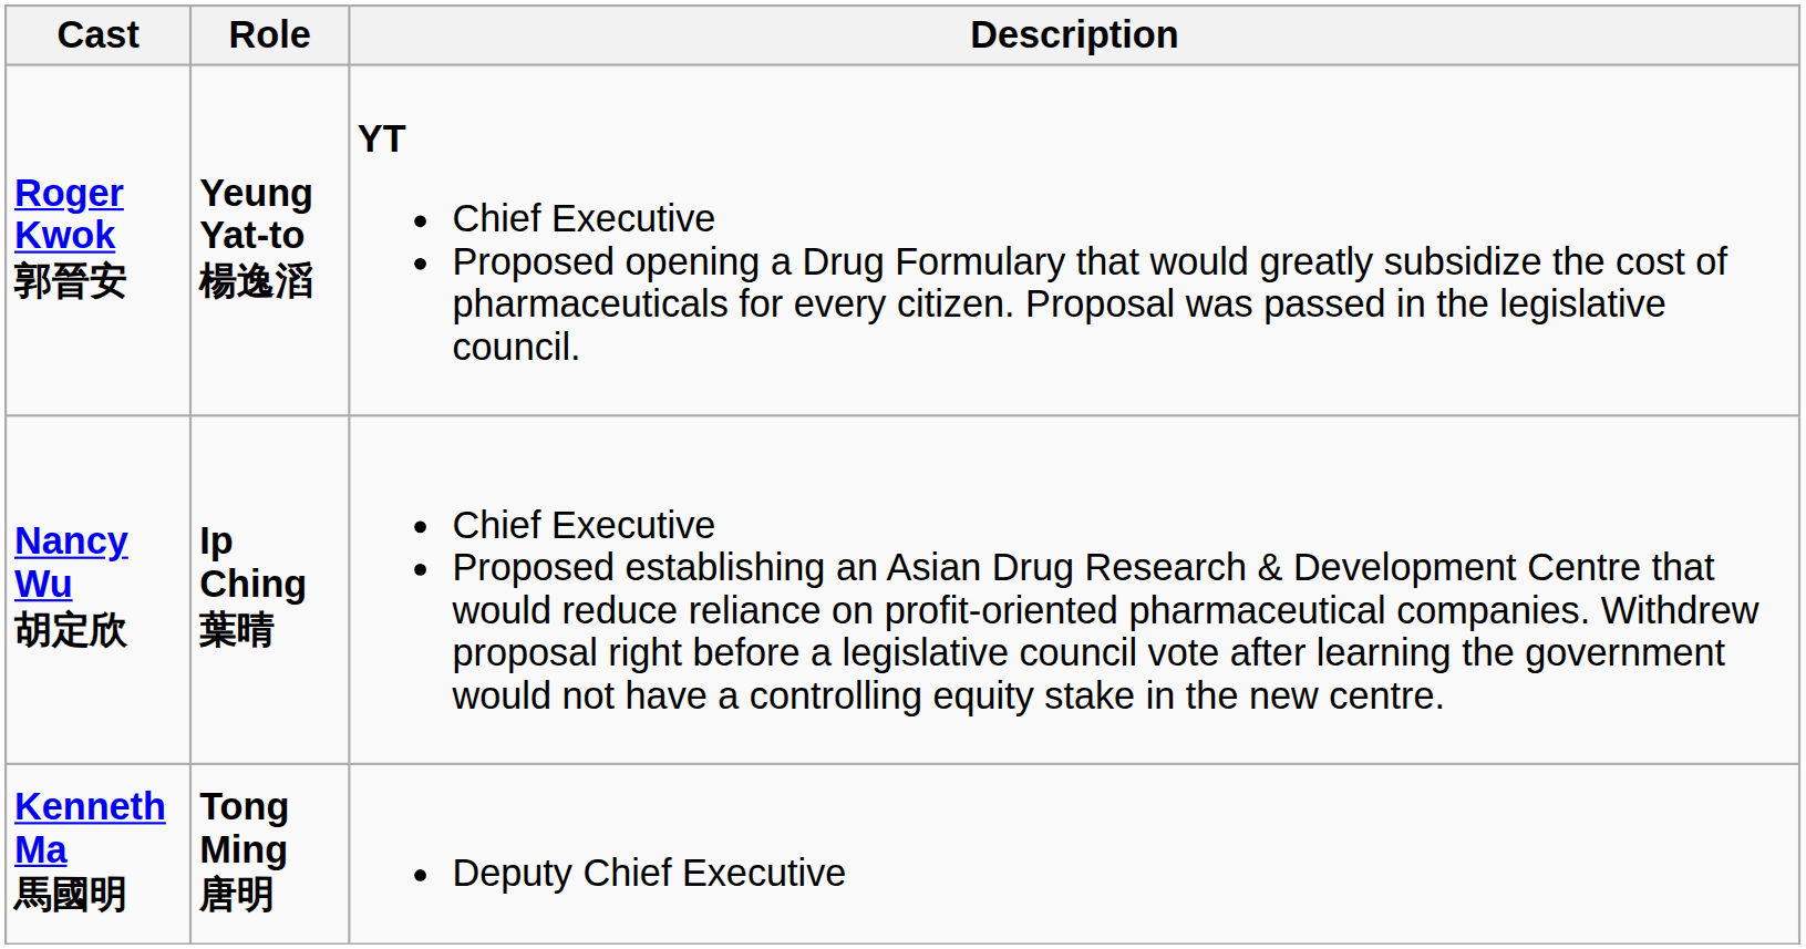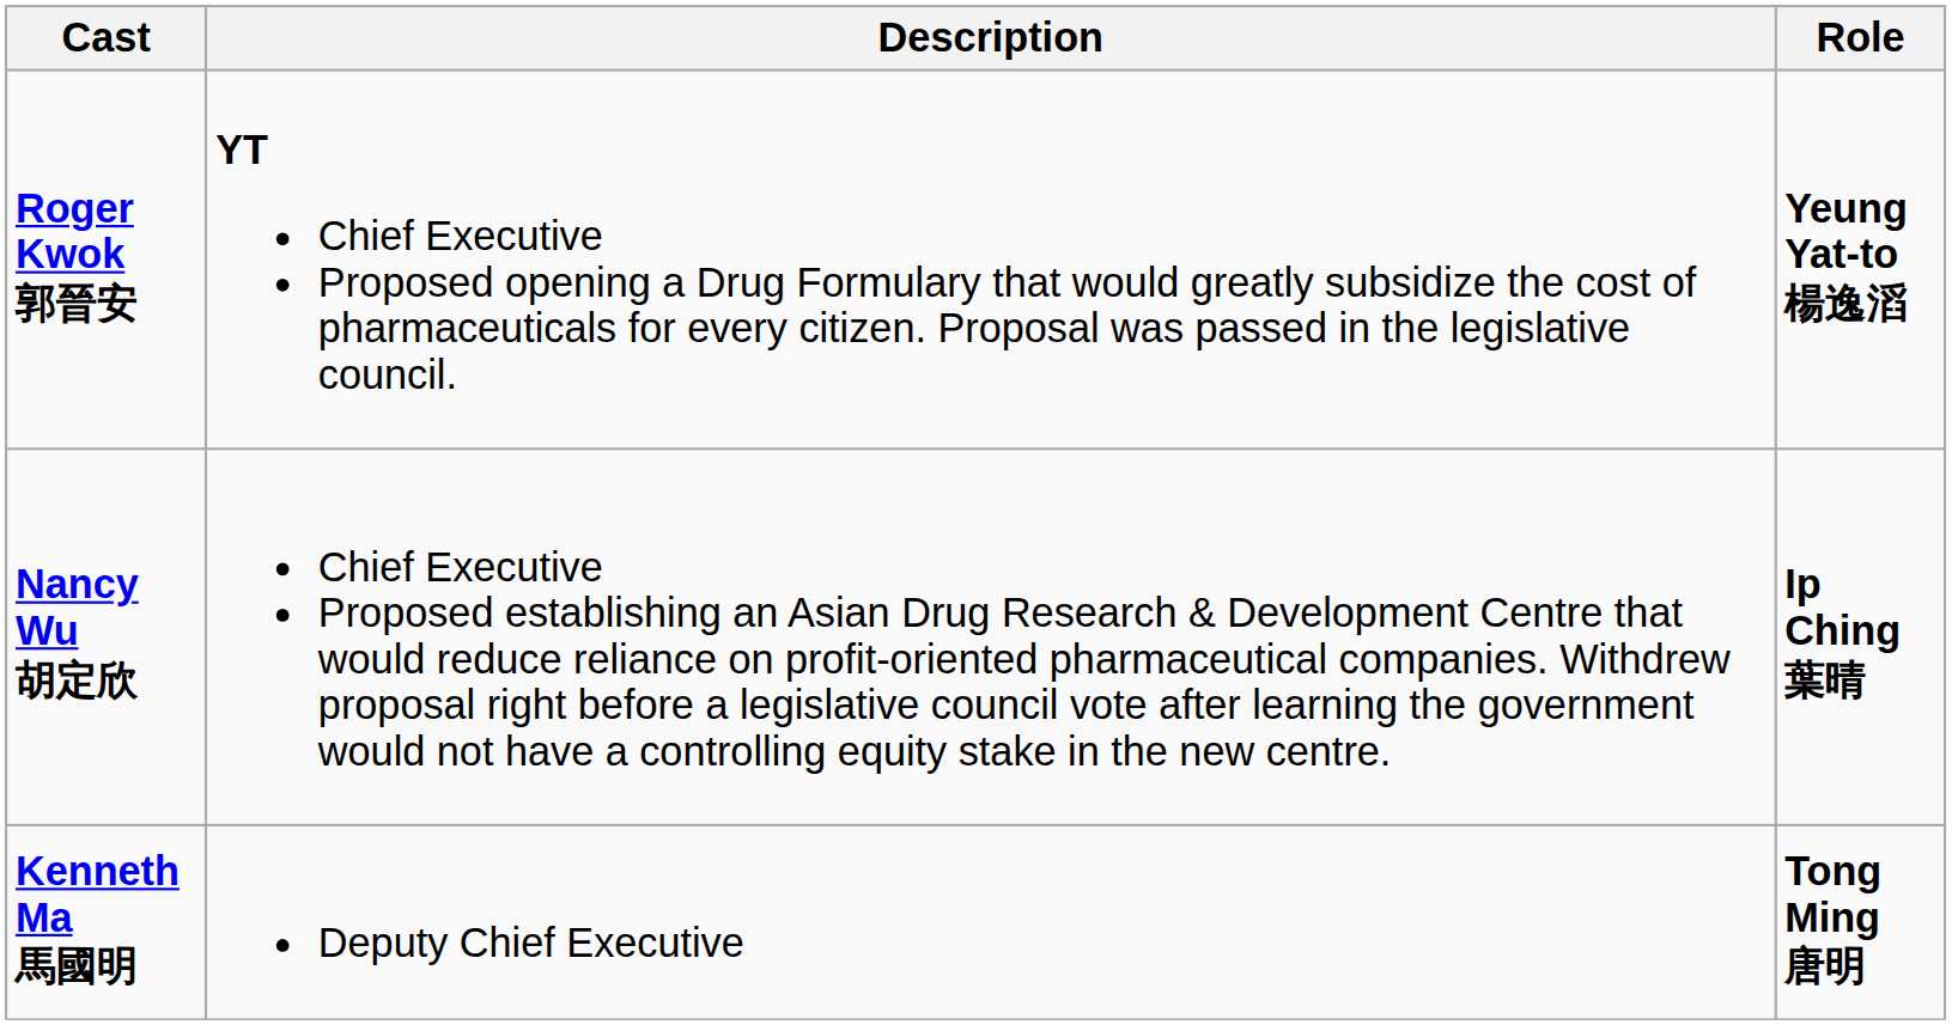 <table class="wikitable" width="60%">
 <tr>
 <th>Cast</th>
+<th>Description</th>
 <th>Role</th>
-<th>Description</th>
 </tr>
 <tr>
 <td><strong><a href='#'>Roger Kwok</a> <br> 郭晉安 </strong></td>
+<td><br><strong>YT</strong><ul><li>Chief Executive</li><li>Proposed opening a Drug Formulary that would greatly subsidize the cost of pharmaceuticals for every citizen. Proposal was passed in the legislative council.</li></ul></td>
 <td><strong> Yeung Yat-to<br>楊逸滔 </strong></td>
-<td><br><strong>YT</strong><ul><li>Chief Executive</li><li>Proposed opening a Drug Formulary that would greatly subsidize the cost of pharmaceuticals for every citizen. Proposal was passed in the legislative council.</li></ul></td>
 </tr>
 <tr>
 <td><strong><a href='#'>Nancy Wu</a><br> 胡定欣 </strong></td>
+<td><br><ul><li>Chief Executive</li><li>Proposed establishing an Asian Drug Research & Development Centre that would reduce reliance on profit-oriented pharmaceutical companies. Withdrew proposal right before a legislative council vote after learning the government would not have a controlling equity stake in the new centre.</li></ul></td>
 <td><strong> Ip Ching<br>葉晴 </strong></td>
-<td><br><ul><li>Chief Executive</li><li>Proposed establishing an Asian Drug Research & Development Centre that would reduce reliance on profit-oriented pharmaceutical companies. Withdrew proposal right before a legislative council vote after learning the government would not have a controlling equity stake in the new centre.</li></ul></td>
 </tr>
 <tr>
 <td><strong><a href='#'>Kenneth Ma</a> <br> 馬國明 </strong></td>
+<td><br><ul><li>Deputy Chief Executive</li></ul></td>
 <td><strong> Tong Ming <br> 唐明 </strong></td>
-<td><br><ul><li>Deputy Chief Executive</li></ul></td>
 </tr>
 </table>
